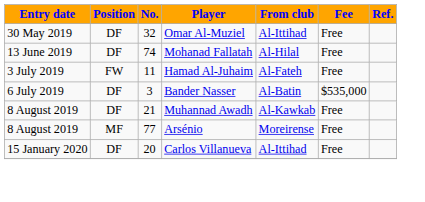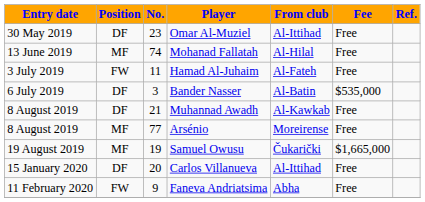 <table class="wikitable sortable">
 <tr>
 <th style="background:orange; color:blue;"><strong>Entry date</strong></th>
 <th style="background:orange; color:blue;"><strong>Position</strong></th>
 <th style="background:orange; color:blue;"><strong>No.</strong></th>
 <th style="background:orange; color:blue;"><strong>Player</strong></th>
 <th style="background:orange; color:blue;"><strong>From club</strong></th>
 <th style="background:orange; color:blue;"><strong>Fee</strong></th>
 <th style="background:orange; color:blue;"><strong>Ref.</strong></th>
 </tr>
 <tr>
 <td>30 May 2019</td>
 <td style="text-align:center;">DF</td>
-<td style="text-align:center;">32</td>
+<td style="text-align:center;">23</td>
 <td style="text-align:left;"> <a href='#'>Omar Al-Muziel</a></td>
 <td style="text-align:left;"> <a href='#'>Al-Ittihad</a></td>
 <td>Free</td>
 <td></td>
 </tr>
 <tr>
 <td>13 June 2019</td>
-<td style="text-align:center;">DF</td>
+<td style="text-align:center;">MF</td>
 <td style="text-align:center;">74</td>
 <td style="text-align:left;"> <a href='#'>Mohanad Fallatah</a></td>
 <td style="text-align:left;"> <a href='#'>Al-Hilal</a></td>
 <td>Free</td>
 <td></td>
 </tr>
 <tr>
 <td>3 July 2019</td>
 <td style="text-align:center;">FW</td>
 <td style="text-align:center;">11</td>
 <td style="text-align:left;"> <a href='#'>Hamad Al-Juhaim</a></td>
 <td style="text-align:left;"> <a href='#'>Al-Fateh</a></td>
 <td>Free</td>
 <td></td>
 </tr>
 <tr>
 <td>6 July 2019</td>
 <td style="text-align:center;">DF</td>
 <td style="text-align:center;">3</td>
 <td style="text-align:left;"> <a href='#'>Bander Nasser</a></td>
 <td style="text-align:left;"> <a href='#'>Al-Batin</a></td>
 <td>$535,000</td>
 <td></td>
 </tr>
 <tr>
 <td>8 August 2019</td>
 <td style="text-align:center;">DF</td>
 <td style="text-align:center;">21</td>
 <td style="text-align:left;"> <a href='#'>Muhannad Awadh</a></td>
 <td style="text-align:left;"> <a href='#'>Al-Kawkab</a></td>
 <td>Free</td>
 <td></td>
 </tr>
 <tr>
 <td>8 August 2019</td>
 <td style="text-align:center;">MF</td>
 <td style="text-align:center;">77</td>
 <td style="text-align:left;"> <a href='#'>Arsénio</a></td>
 <td style="text-align:left;"> <a href='#'>Moreirense</a></td>
 <td>Free</td>
 <td></td>
 </tr>
 <tr>
+<td>19 August 2019</td>
+<td style="text-align:center;">MF</td>
+<td style="text-align:center;">19</td>
+<td style="text-align:left;"> <a href='#'>Samuel Owusu</a></td>
+<td style="text-align:left;"> <a href='#'>Čukarički</a></td>
+<td>$1,665,000</td>
+<td></td>
+</tr>
+<tr>
 <td>15 January 2020</td>
 <td style="text-align:center;">DF</td>
 <td style="text-align:center;">20</td>
 <td style="text-align:left;"> <a href='#'>Carlos Villanueva</a></td>
 <td style="text-align:left;"> <a href='#'>Al-Ittihad</a></td>
 <td>Free</td>
 <td></td>
 </tr>
 <tr>
+<td>11 February 2020</td>
+<td style="text-align:center;">FW</td>
+<td style="text-align:center;">9</td>
+<td style="text-align:left;"> <a href='#'>Faneva Andriatsima</a></td>
+<td style="text-align:left;"> <a href='#'>Abha</a></td>
+<td>Free</td>
+<td></td>
+</tr>
+<tr>
 </tr>
 </table>
